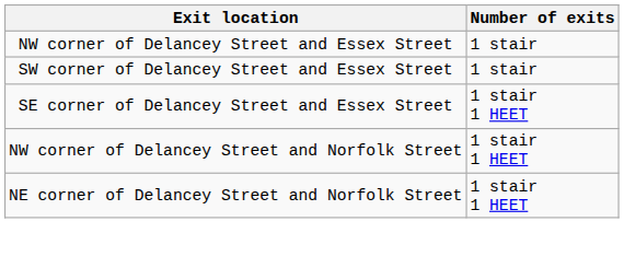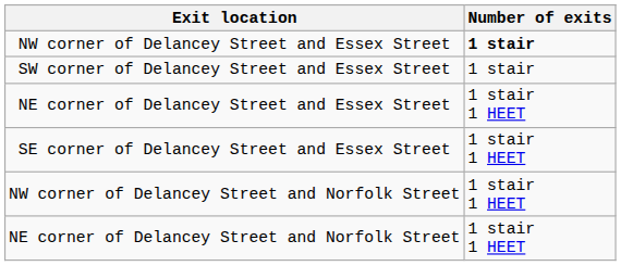 <table class="wikitable">
 <tr>
 <th>Exit location</th>
 <th>Number of exits</th>
 </tr>
 <tr>
 <td align="center">NW corner of Delancey Street and Essex Street</td>
-<td>1 stair</td>
+<td><strong>1 stair</strong></td>
 </tr>
 <tr>
 <td align="center">SW corner of Delancey Street and Essex Street</td>
 <td>1 stair</td>
+</tr>
+<tr>
+<td align="center">NE corner of Delancey Street and Essex Street</td>
+<td>1 stair<br>1 <a href='#'>HEET</a></td>
 </tr>
 <tr>
 <td align="center">SE corner of Delancey Street and Essex Street</td>
 <td>1 stair<br>1 <a href='#'>HEET</a></td>
 </tr>
 <tr>
 <td align="center">NW corner of Delancey Street and Norfolk Street</td>
 <td>1 stair<br>1 <a href='#'>HEET</a></td>
 </tr>
 <tr>
 <td align="center">NE corner of Delancey Street and Norfolk Street</td>
 <td>1 stair<br>1 <a href='#'>HEET</a></td>
 </tr>
 </table>
